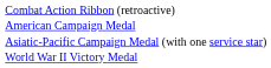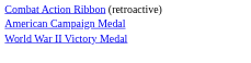 <table>
 <tr>
 <td></td>
 <td><a href='#'>Combat Action Ribbon</a> (retroactive)</td>
 </tr>
 <tr>
 <td></td>
 <td><a href='#'>American Campaign Medal</a></td>
 </tr>
 <tr>
 <td></td>
-<td><a href='#'>Asiatic-Pacific Campaign Medal</a> (with one <a href='#'>service star</a>)</td>
-</tr>
-<tr>
-<td></td>
 <td><a href='#'>World War II Victory Medal</a></td>
 </tr>
 </table>
